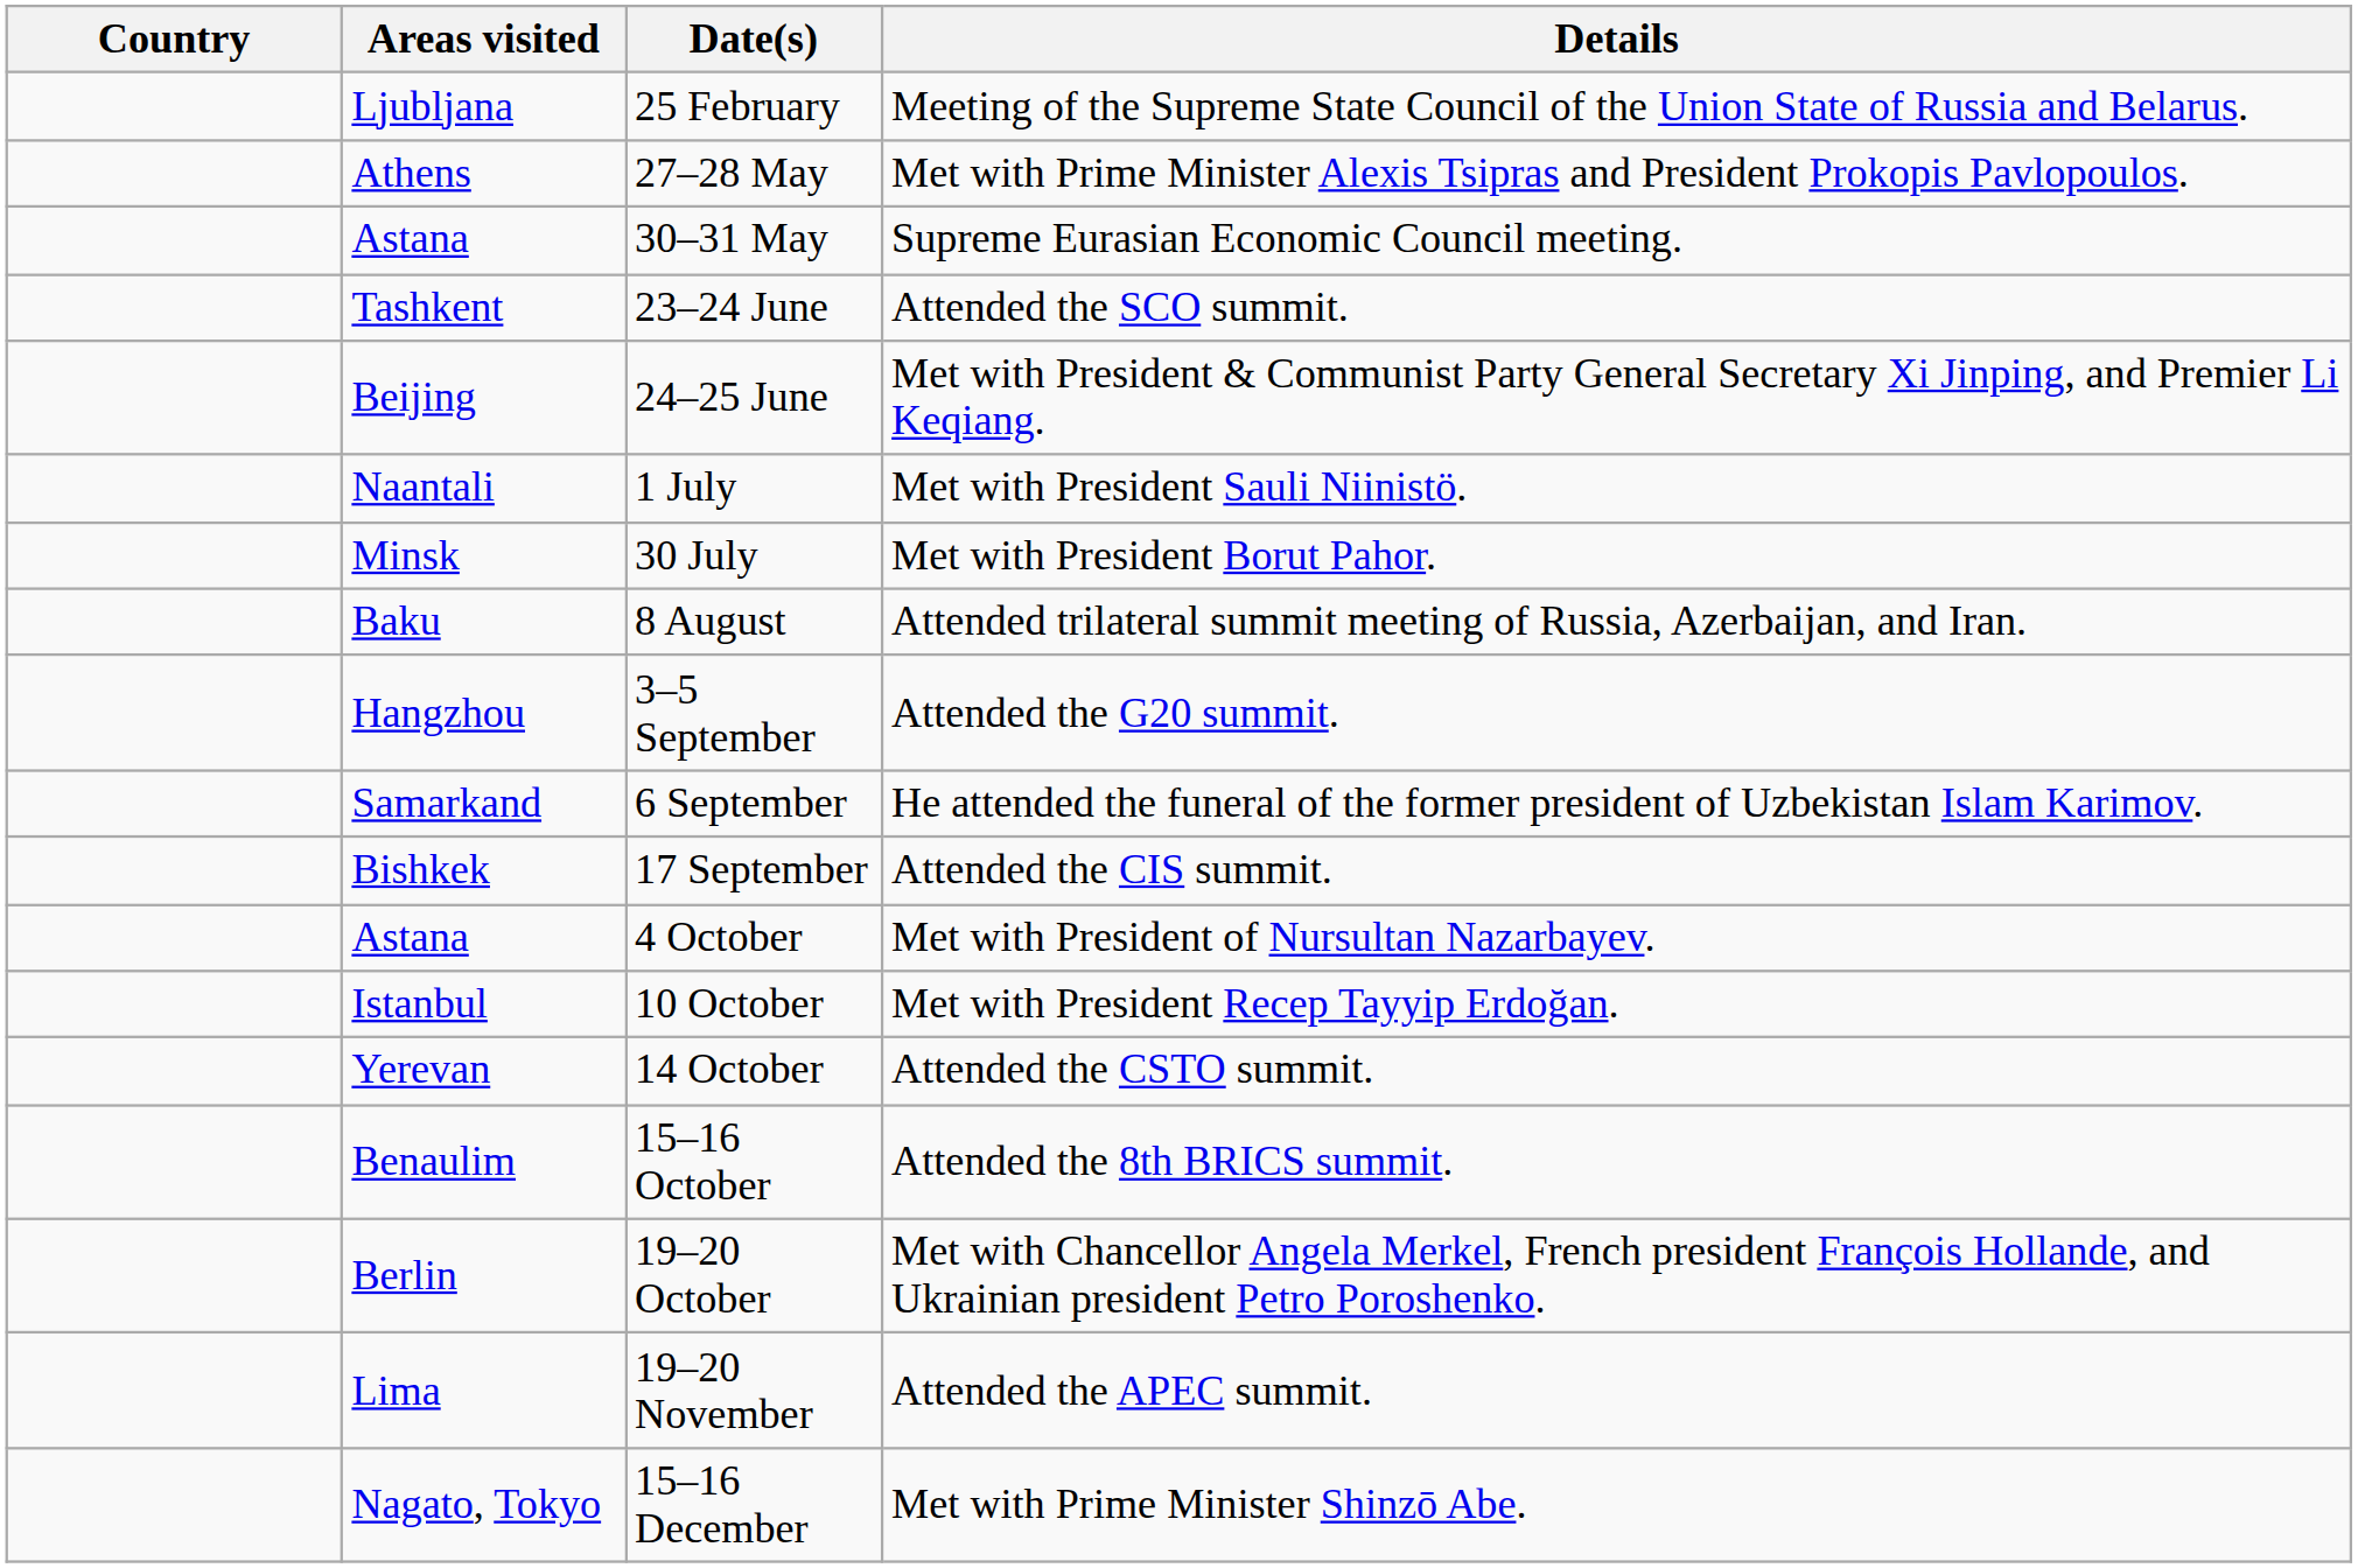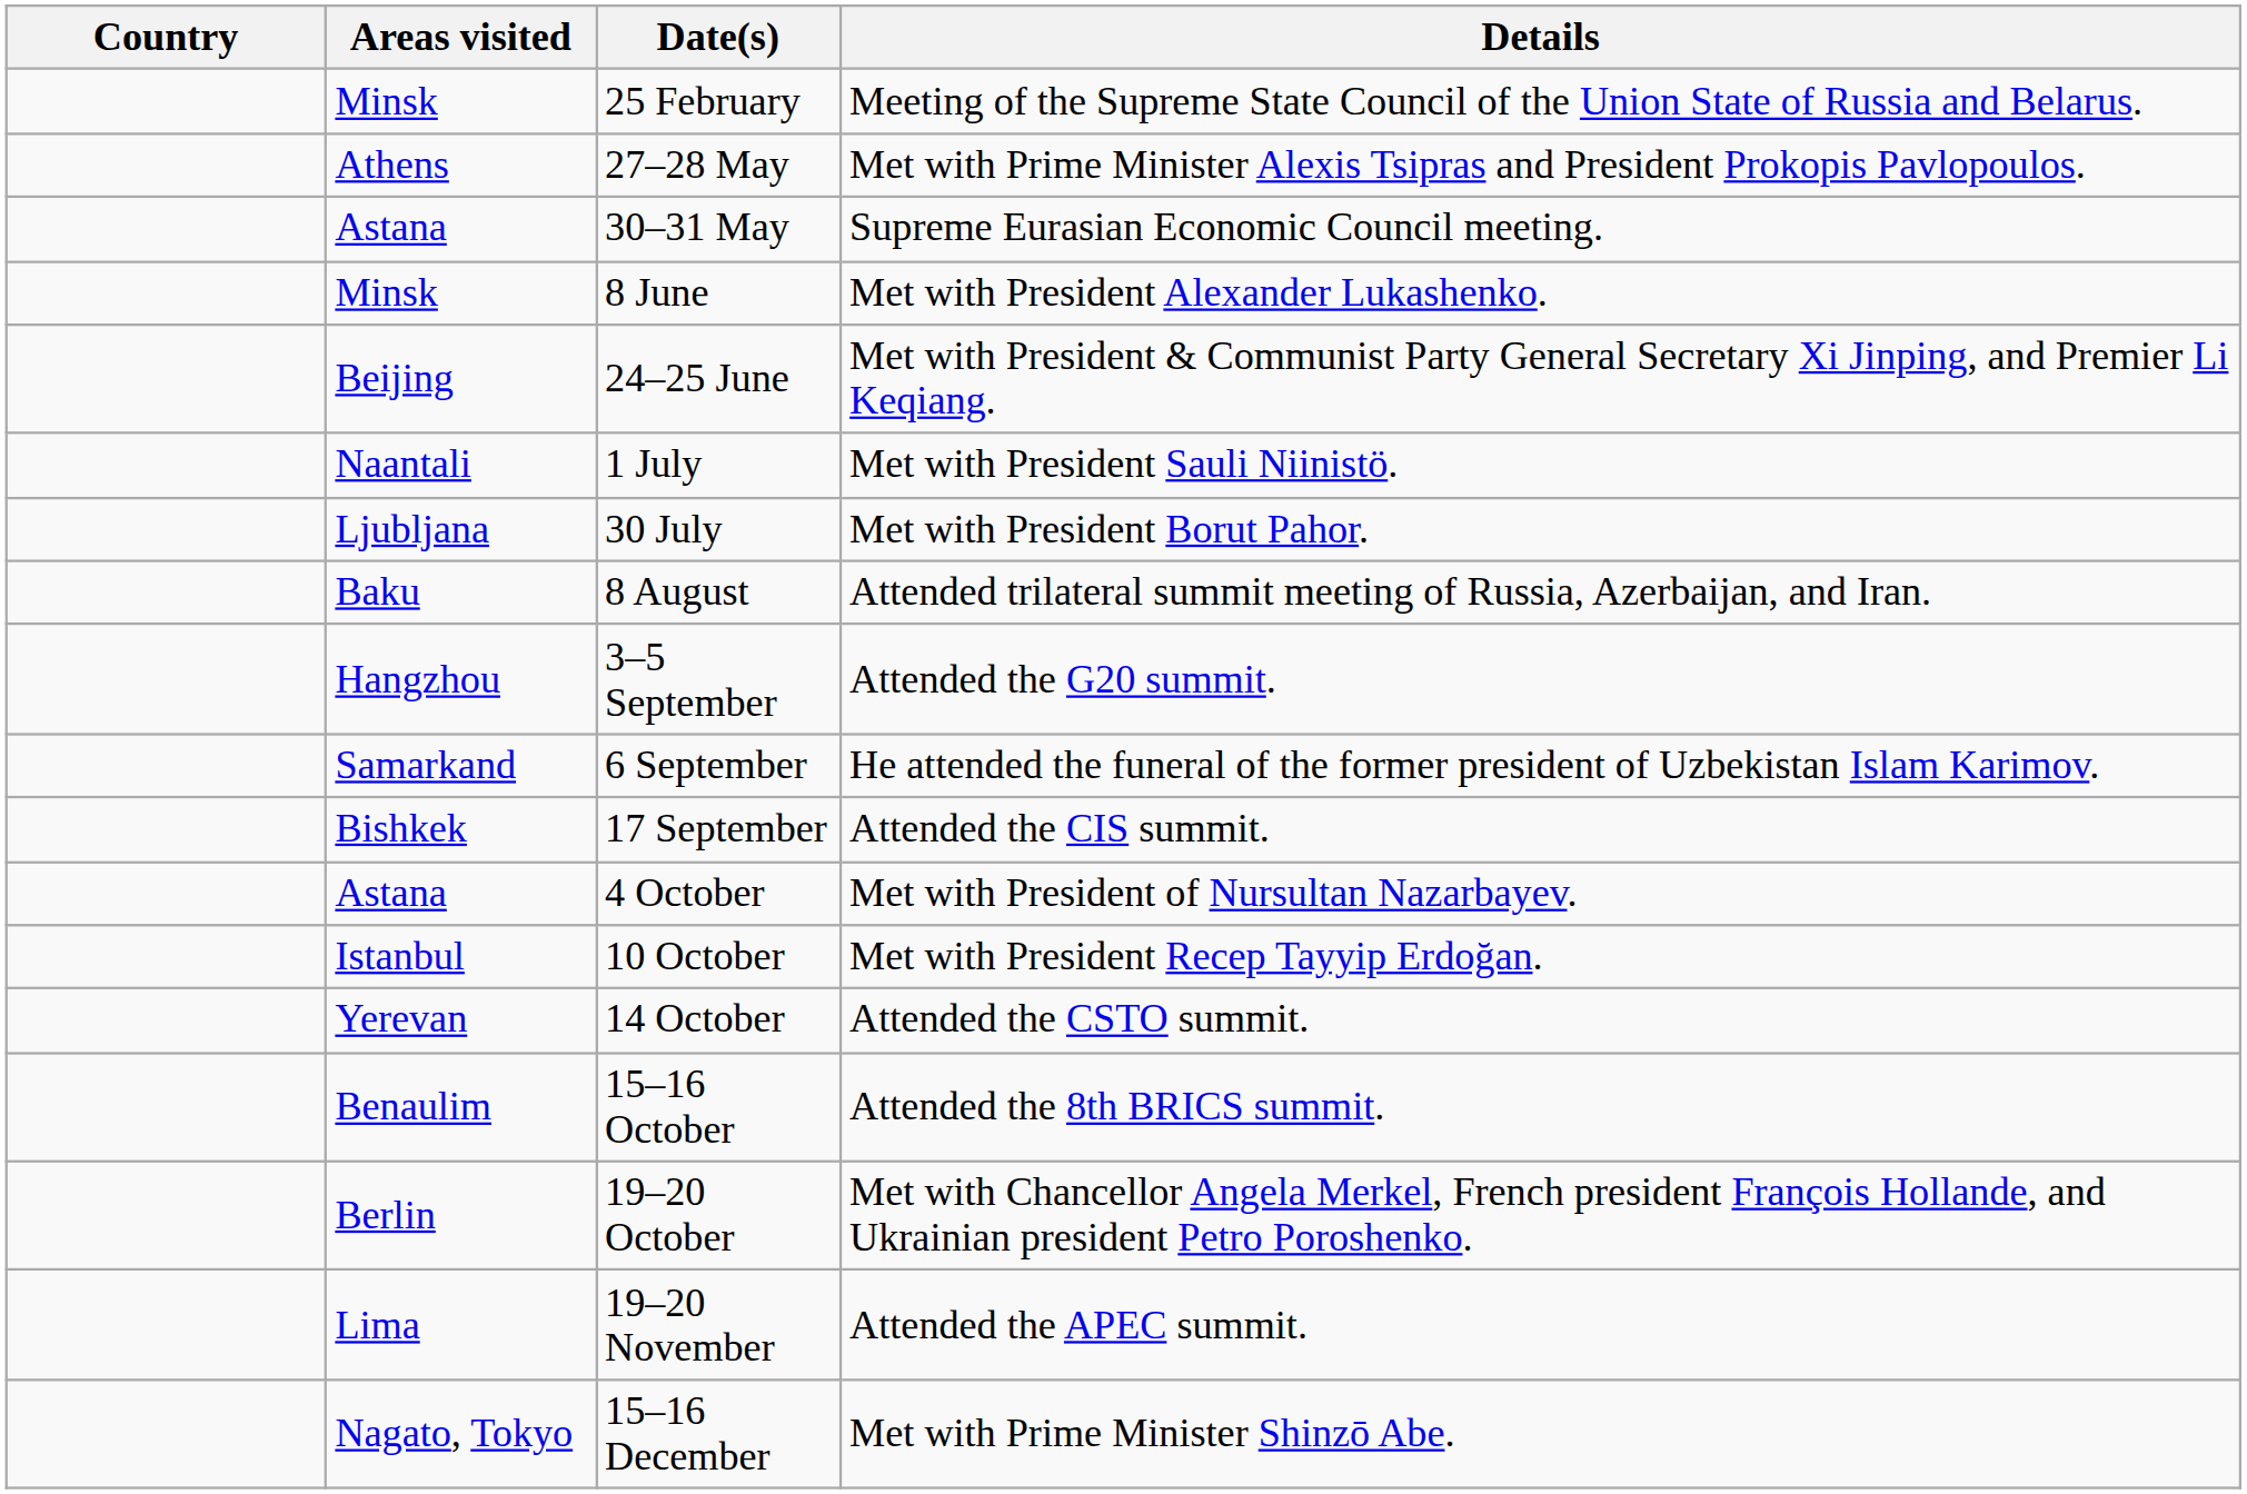 <table class="wikitable sortable outercollapse" style="margin: 1em auto 1em auto">
 <tr>
 <th width=120>Country</th>
 <th width=100>Areas visited</th>
 <th width=90>Date(s)</th>
 <th style="width:550px;" class="unsortable">Details</th>
 </tr>
 <tr>
 <td></td>
-<td><a href='#'>Ljubljana</a></td>
+<td><a href='#'>Minsk</a></td>
 <td>25 February</td>
 <td>Meeting of the Supreme State Council of the <a href='#'>Union State of Russia and Belarus</a>.</td>
 </tr>
 <tr>
 <td></td>
 <td><a href='#'>Athens</a></td>
 <td>27–28 May</td>
 <td>Met with Prime Minister <a href='#'>Alexis Tsipras</a> and President <a href='#'>Prokopis Pavlopoulos</a>.</td>
 </tr>
 <tr>
 <td></td>
 <td><a href='#'>Astana</a></td>
 <td>30–31 May</td>
 <td>Supreme Eurasian Economic Council meeting.</td>
 </tr>
 <tr>
 <td></td>
-<td><a href='#'>Tashkent</a></td>
-<td>23–24 June</td>
-<td>Attended the <a href='#'>SCO</a> summit.</td>
+<td><a href='#'>Minsk</a></td>
+<td>8 June</td>
+<td>Met with President <a href='#'>Alexander Lukashenko</a>.</td>
 </tr>
 <tr>
 <td></td>
 <td><a href='#'>Beijing</a></td>
 <td>24–25 June</td>
 <td>Met with President & Communist Party General Secretary  <a href='#'>Xi Jinping</a>, and Premier <a href='#'>Li Keqiang</a>.</td>
 </tr>
 <tr>
 <td></td>
 <td><a href='#'>Naantali</a></td>
 <td>1 July</td>
 <td>Met with President <a href='#'>Sauli Niinistö</a>.</td>
 </tr>
 <tr>
 <td></td>
-<td><a href='#'>Minsk</a></td>
+<td><a href='#'>Ljubljana</a></td>
 <td>30 July</td>
 <td>Met with President <a href='#'>Borut Pahor</a>.</td>
 </tr>
 <tr>
 <td></td>
 <td><a href='#'>Baku</a></td>
 <td>8 August</td>
 <td>Attended trilateral summit meeting of Russia, Azerbaijan, and Iran.</td>
 </tr>
 <tr>
 <td></td>
 <td><a href='#'>Hangzhou</a></td>
 <td>3–5 September</td>
 <td>Attended the <a href='#'>G20 summit</a>.</td>
 </tr>
 <tr>
 <td></td>
 <td><a href='#'>Samarkand</a></td>
 <td>6 September</td>
 <td>He attended the funeral of the former president of Uzbekistan <a href='#'>Islam Karimov</a>. </td>
 </tr>
 <tr>
 <td></td>
 <td><a href='#'>Bishkek</a></td>
 <td>17 September</td>
 <td>Attended the <a href='#'>CIS</a> summit.</td>
 </tr>
 <tr>
 <td></td>
 <td><a href='#'>Astana</a></td>
 <td>4 October</td>
 <td>Met with President of <a href='#'>Nursultan Nazarbayev</a>.</td>
 </tr>
 <tr>
 <td></td>
 <td><a href='#'>Istanbul</a></td>
 <td>10 October</td>
 <td>Met with President <a href='#'>Recep Tayyip Erdoğan</a>.</td>
 </tr>
 <tr>
 <td></td>
 <td><a href='#'>Yerevan</a></td>
 <td>14 October</td>
 <td>Attended the <a href='#'>CSTO</a> summit.</td>
 </tr>
 <tr>
 <td></td>
 <td><a href='#'>Benaulim</a></td>
 <td>15–16 October</td>
 <td>Attended the <a href='#'>8th BRICS summit</a>.</td>
 </tr>
 <tr>
 <td></td>
 <td><a href='#'>Berlin</a></td>
 <td>19–20 October</td>
 <td>Met with Chancellor <a href='#'>Angela Merkel</a>, French president <a href='#'>François Hollande</a>, and Ukrainian president <a href='#'>Petro Poroshenko</a>.</td>
 </tr>
 <tr>
 <td></td>
 <td><a href='#'>Lima</a></td>
 <td>19–20 November</td>
 <td>Attended the <a href='#'>APEC</a> summit.</td>
 </tr>
 <tr>
 <td></td>
 <td><a href='#'>Nagato</a>, <a href='#'>Tokyo</a></td>
 <td>15–16 December</td>
 <td>Met with Prime Minister <a href='#'>Shinzō Abe</a>.</td>
 </tr>
 </table>
